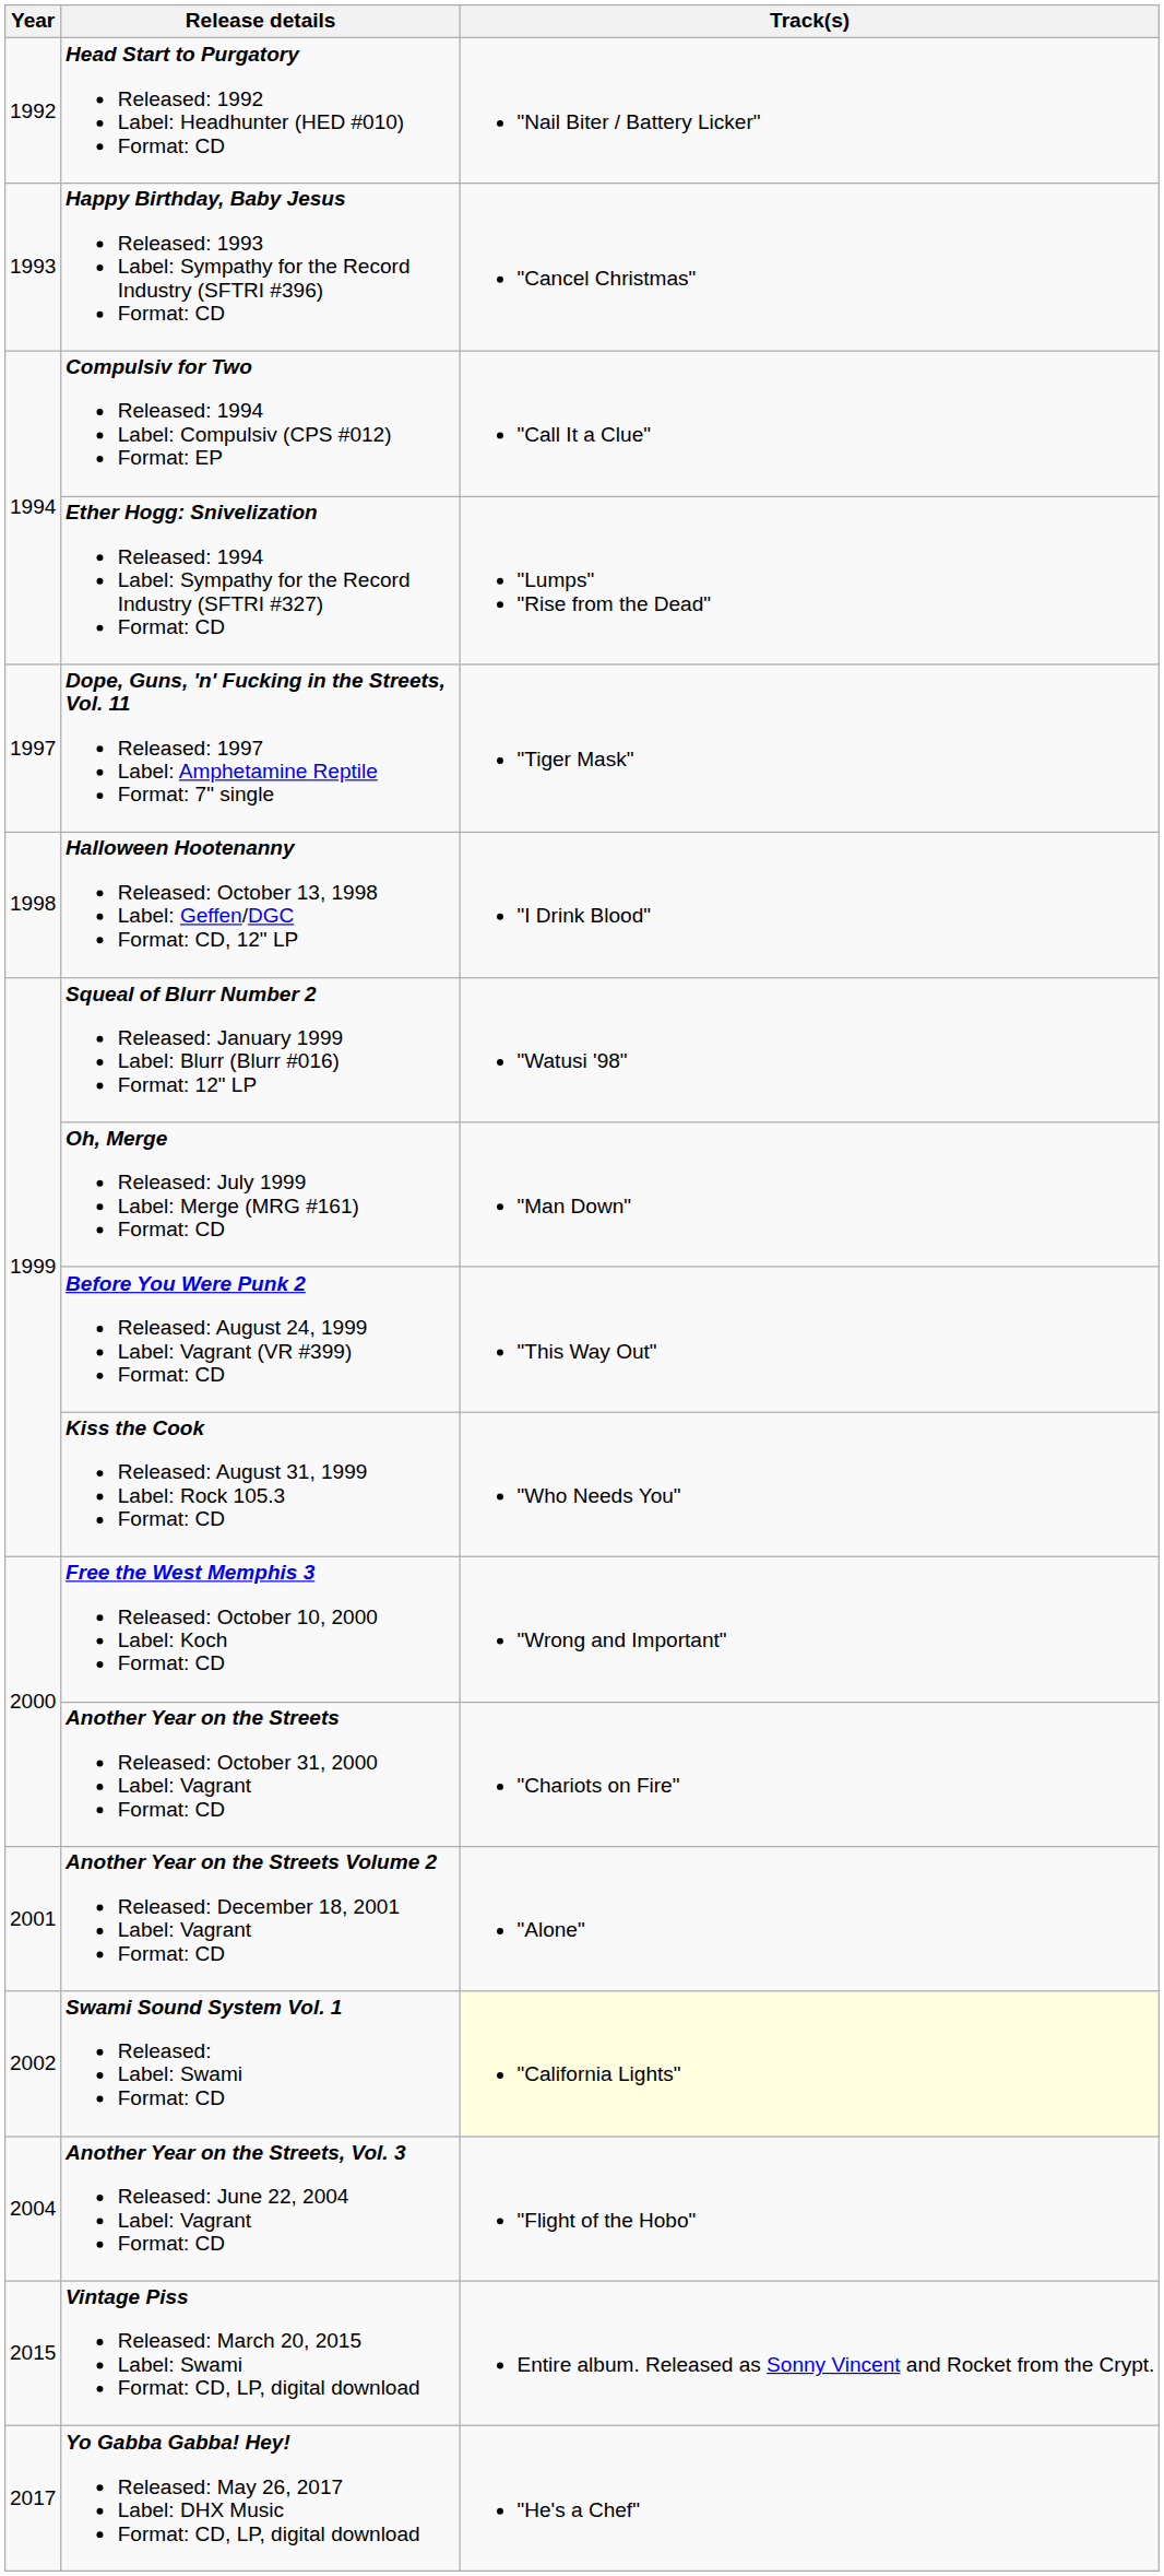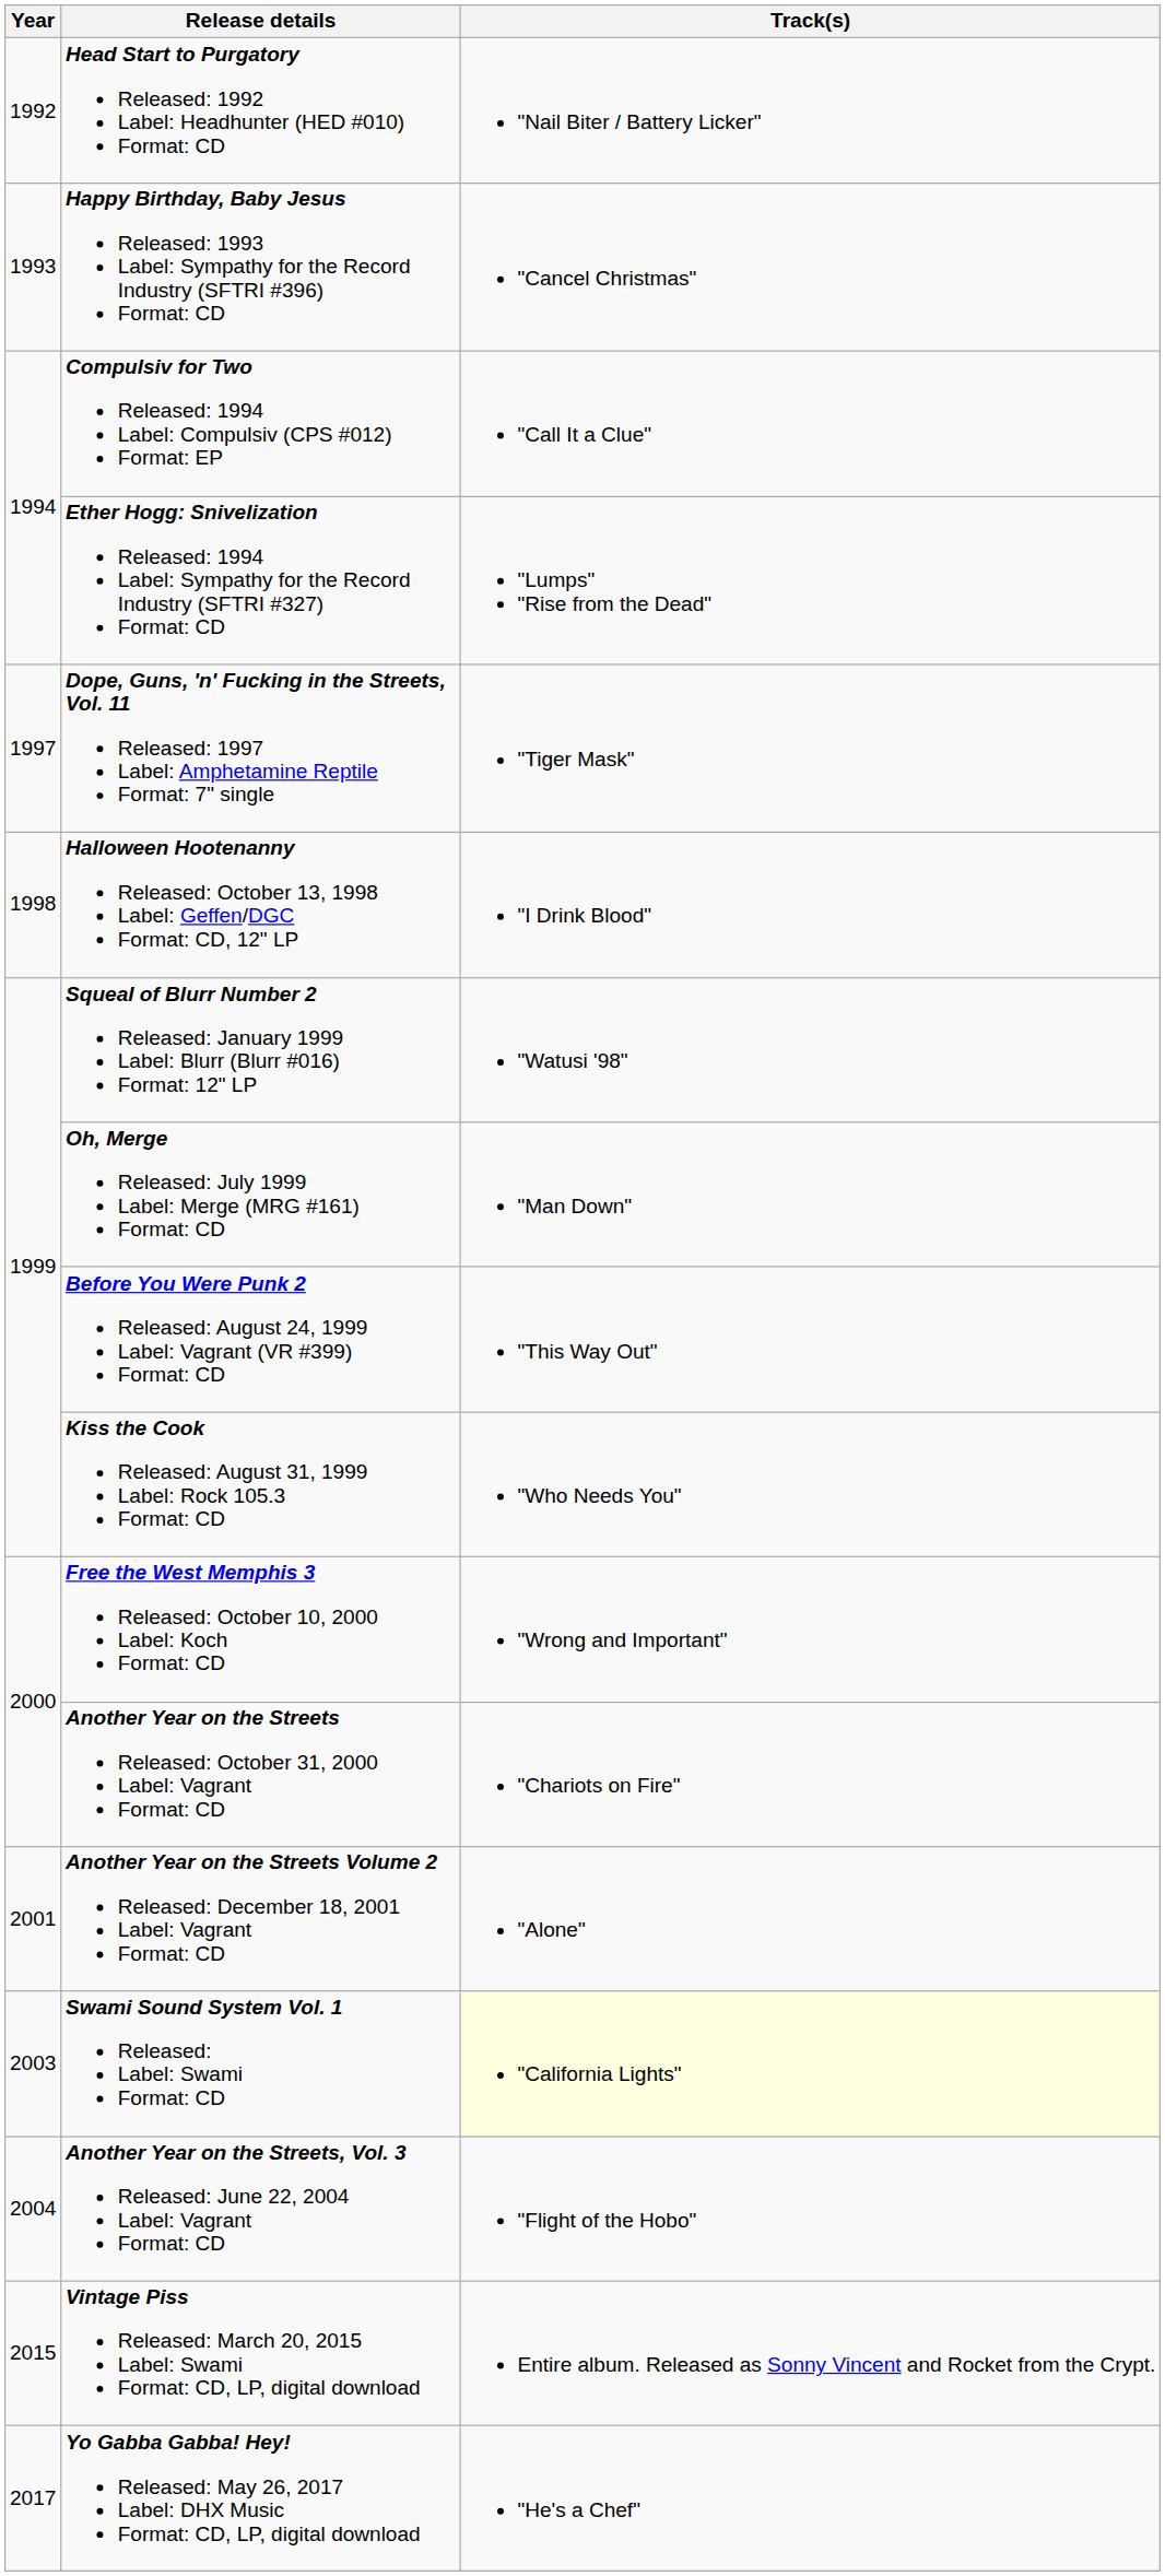 <table class ="wikitable">
 <tr>
 <th>Year</th>
 <th width="300">Release details</th>
 <th>Track(s)</th>
 </tr>
 <tr>
 <td>1992</td>
 <td><strong><em>Head Start to Purgatory</em></strong><br><ul><li>Released: 1992</li><li>Label: Headhunter (HED #010)</li><li>Format: CD</li></ul></td>
 <td><br><ul><li>"Nail Biter / Battery Licker"</li></ul></td>
 </tr>
 <tr>
 <td>1993</td>
 <td><strong><em>Happy Birthday, Baby Jesus</em></strong><br><ul><li>Released: 1993</li><li>Label: Sympathy for the Record Industry (SFTRI #396)</li><li>Format: CD</li></ul></td>
 <td><br><ul><li>"Cancel Christmas"</li></ul></td>
 </tr>
 <tr>
 <td rowspan="2">1994</td>
 <td><strong><em>Compulsiv for Two</em></strong><br><ul><li>Released: 1994</li><li>Label: Compulsiv (CPS #012)</li><li>Format: EP</li></ul></td>
 <td><br><ul><li>"Call It a Clue"</li></ul></td>
 </tr>
 <tr>
 <td><strong><em>Ether Hogg: Snivelization</em></strong><br><ul><li>Released: 1994</li><li>Label: Sympathy for the Record Industry (SFTRI #327)</li><li>Format: CD</li></ul></td>
 <td><br><ul><li>"Lumps"</li><li>"Rise from the Dead"</li></ul></td>
 </tr>
 <tr>
 <td>1997</td>
 <td><strong><em>Dope, Guns, 'n' Fucking in the Streets, Vol. 11</em></strong><br><ul><li>Released: 1997</li><li>Label: <a href='#'>Amphetamine Reptile</a></li><li>Format: 7" single</li></ul></td>
 <td><br><ul><li>"Tiger Mask"</li></ul></td>
 </tr>
 <tr>
 <td>1998</td>
 <td><strong><em>Halloween Hootenanny</em></strong><br><ul><li>Released: October 13, 1998</li><li>Label: <a href='#'>Geffen</a>/<a href='#'>DGC</a></li><li>Format: CD, 12" LP</li></ul></td>
 <td><br><ul><li>"I Drink Blood"</li></ul></td>
 </tr>
 <tr>
 <td rowspan="4">1999</td>
 <td><strong><em>Squeal of Blurr Number 2</em></strong><br><ul><li>Released: January 1999</li><li>Label: Blurr (Blurr #016)</li><li>Format: 12" LP</li></ul></td>
 <td><br><ul><li>"Watusi '98"</li></ul></td>
 </tr>
 <tr>
 <td><strong><em>Oh, Merge</em></strong><br><ul><li>Released: July 1999</li><li>Label: Merge (MRG #161)</li><li>Format: CD</li></ul></td>
 <td><br><ul><li>"Man Down"</li></ul></td>
 </tr>
 <tr>
 <td><strong><em><a href='#'>Before You Were Punk 2</a></em></strong><br><ul><li>Released: August 24, 1999</li><li>Label: Vagrant (VR #399)</li><li>Format: CD</li></ul></td>
 <td><br><ul><li>"This Way Out"<br></li></ul></td>
 </tr>
 <tr>
 <td><strong><em>Kiss the Cook</em></strong><br><ul><li>Released: August 31, 1999</li><li>Label: Rock 105.3</li><li>Format: CD</li></ul></td>
 <td><br><ul><li>"Who Needs You"</li></ul></td>
 </tr>
 <tr>
 <td rowspan="2">2000</td>
 <td><strong><em><a href='#'>Free the West Memphis 3</a></em></strong><br><ul><li>Released: October 10, 2000</li><li>Label: Koch</li><li>Format: CD</li></ul></td>
 <td><br><ul><li>"Wrong and Important"</li></ul></td>
 </tr>
 <tr>
 <td><strong><em>Another Year on the Streets</em></strong><br><ul><li>Released: October 31, 2000</li><li>Label: Vagrant</li><li>Format: CD</li></ul></td>
 <td><br><ul><li>"Chariots on Fire"</li></ul></td>
 </tr>
 <tr>
 <td>2001</td>
 <td><strong><em>Another Year on the Streets Volume 2</em></strong><br><ul><li>Released: December 18, 2001</li><li>Label: Vagrant</li><li>Format: CD</li></ul></td>
 <td><br><ul><li>"Alone"</li></ul></td>
 </tr>
 <tr>
-<td>2002</td>
+<td>2003</td>
 <td><strong><em>Swami Sound System Vol. 1</em></strong><br><ul><li>Released:</li><li>Label: Swami</li><li>Format: CD</li></ul></td>
 <td style="background: lightyellow;"><br><ul><li>"California Lights"</li></ul></td>
 </tr>
 <tr>
 <td>2004</td>
 <td><strong><em>Another Year on the Streets, Vol. 3</em></strong><br><ul><li>Released: June 22, 2004</li><li>Label: Vagrant</li><li>Format: CD</li></ul></td>
 <td><br><ul><li>"Flight of the Hobo"</li></ul></td>
 </tr>
 <tr>
 <td>2015</td>
 <td><strong><em>Vintage Piss</em></strong><br><ul><li>Released: March 20, 2015</li><li>Label: Swami</li><li>Format: CD, LP, digital download</li></ul></td>
 <td><br><ul><li>Entire album. Released as <a href='#'>Sonny Vincent</a> and Rocket from the Crypt.</li></ul></td>
 </tr>
 <tr>
 <td>2017</td>
 <td><strong><em>Yo Gabba Gabba! Hey!</em></strong><br><ul><li>Released: May 26, 2017</li><li>Label: DHX Music</li><li>Format: CD, LP, digital download</li></ul></td>
 <td><br><ul><li>"He's a Chef"</li></ul></td>
 </tr>
 <tr>
 </tr>
 </table>
